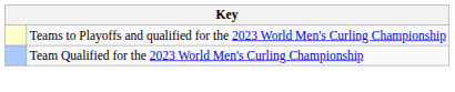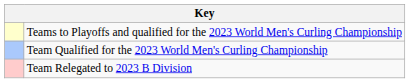 <table class="wikitable" style="text-align: center;">
 <tr>
 <th colspan=2>Key</th>
 </tr>
 <tr>
 <td style="background:#ffffcc; width:20px;"></td>
 <td align=left>Teams to Playoffs and qualified for the <a href='#'>2023 World Men's Curling Championship</a></td>
 </tr>
 <tr>
 <td style="background:#aac9fc; width:20px;"></td>
 <td align=left>Team Qualified for the <a href='#'>2023 World Men's Curling Championship</a></td>
 </tr>
+<tr>
+<td style="background:#ffcccc; width:20px;"></td>
+<td align=left>Team Relegated to <a href='#'>2023 B Division</a></td>
+</tr>
 </table>
